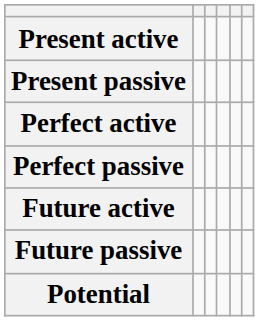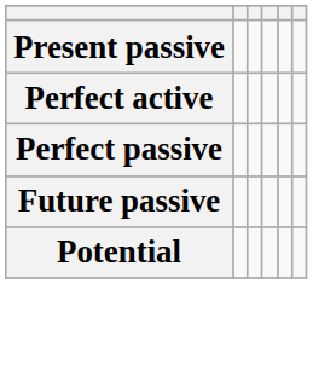 <table class="wikitable">
 <tr>
 <th></th>
 <th></th>
 <th></th>
 <th></th>
 <th></th>
 <th></th>
-</tr>
-<tr>
-<th>Present active</th>
-<td></td>
-<td></td>
-<td></td>
-<td></td>
-<td></td>
 </tr>
 <tr>
 <th>Present passive</th>
 <td></td>
 <td></td>
 <td></td>
 <td></td>
 <td></td>
 </tr>
 <tr>
 <th>Perfect active</th>
 <td></td>
 <td></td>
 <td></td>
 <td></td>
 <td></td>
 </tr>
 <tr>
 <th>Perfect passive</th>
 <td></td>
 <td></td>
 <td></td>
 <td></td>
 <td></td>
 </tr>
 <tr>
-<th>Future active</th>
-<td></td>
-<td></td>
-<td></td>
-<td></td>
-<td></td>
-</tr>
-<tr>
 <th>Future passive</th>
 <td></td>
 <td></td>
 <td></td>
 <td></td>
 <td></td>
 </tr>
 <tr>
 <th>Potential</th>
 <td></td>
 <td></td>
 <td></td>
 <td></td>
 <td></td>
 </tr>
 </table>
